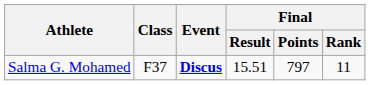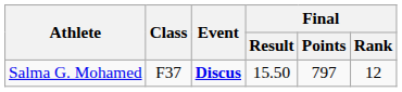 <table class=wikitable style="font-size:90%">
 <tr>
 <th rowspan="2">Athlete</th>
 <th rowspan="2">Class</th>
 <th rowspan="2">Event</th>
 <th colspan="3">Final</th>
 </tr>
 <tr>
 <th>Result</th>
 <th>Points</th>
 <th>Rank</th>
 </tr>
 <tr>
 <td><a href='#'>Salma G. Mohamed</a></td>
 <td style="text-align:center;">F37</td>
 <td><strong><a href='#'>Discus</a></strong></td>
-<td style="text-align:center;">15.51</td>
+<td style="text-align:center;">15.50</td>
 <td style="text-align:center;">797</td>
-<td style="text-align:center;">11</td>
+<td style="text-align:center;">12</td>
 </tr>
 </table>
